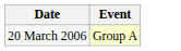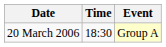 <table class = "wikitable" style="text-align:center;">
 <tr>
 <th>Date</th>
+<th>Time</th>
 <th>Event</th>
 </tr>
 <tr>
 <td>20 March 2006</td>
+<td>18:30</td>
 <td bgcolor=ffffcc>Group A</td>
 </tr>
 </table>
